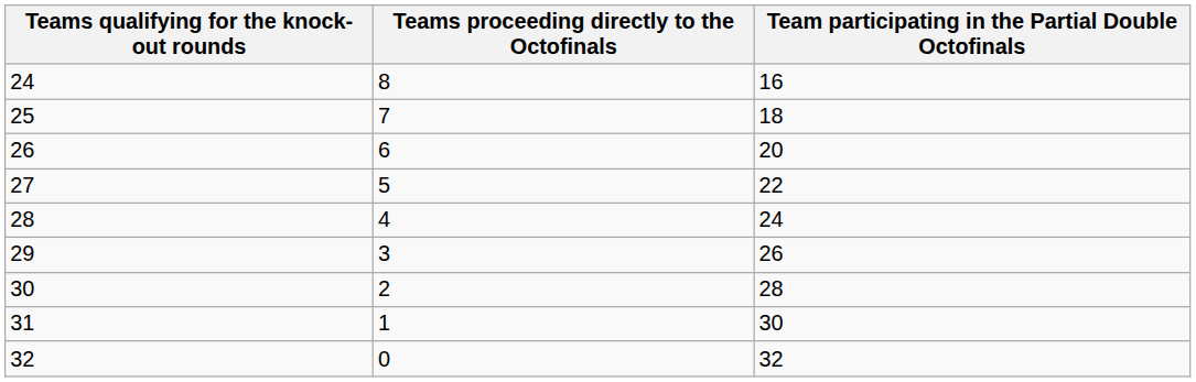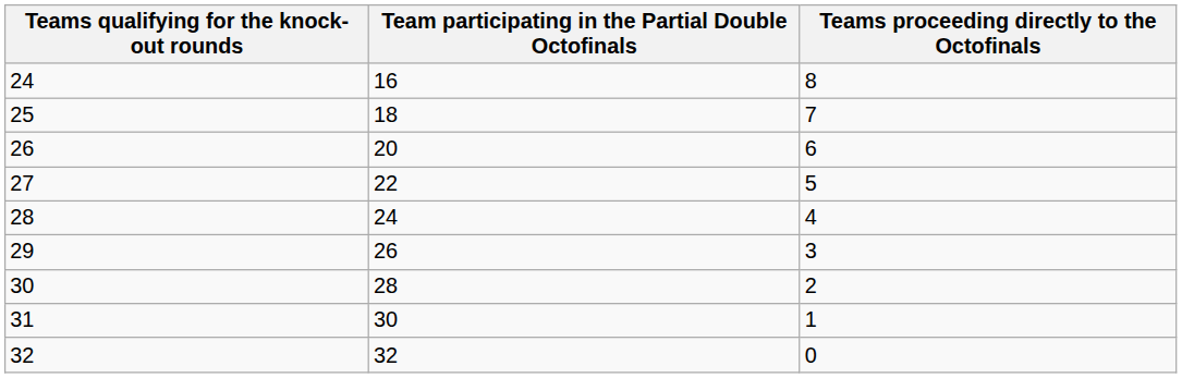 <table class="wikitable">
 <tr>
 <th>Teams qualifying for the knock-out rounds</th>
+<th>Team participating in the Partial Double Octofinals</th>
 <th>Teams proceeding directly to the Octofinals</th>
-<th>Team participating in the Partial Double Octofinals</th>
 </tr>
 <tr>
 <td>24</td>
+<td>16</td>
 <td>8</td>
-<td>16</td>
 </tr>
 <tr>
 <td>25</td>
+<td>18</td>
 <td>7</td>
-<td>18</td>
 </tr>
 <tr>
 <td>26</td>
+<td>20</td>
 <td>6</td>
-<td>20</td>
 </tr>
 <tr>
 <td>27</td>
+<td>22</td>
 <td>5</td>
-<td>22</td>
 </tr>
 <tr>
 <td>28</td>
+<td>24</td>
 <td>4</td>
-<td>24</td>
 </tr>
 <tr>
 <td>29</td>
+<td>26</td>
 <td>3</td>
-<td>26</td>
 </tr>
 <tr>
 <td>30</td>
+<td>28</td>
 <td>2</td>
-<td>28</td>
 </tr>
 <tr>
 <td>31</td>
+<td>30</td>
 <td>1</td>
-<td>30</td>
 </tr>
 <tr>
 <td>32</td>
+<td>32</td>
 <td>0</td>
-<td>32</td>
 </tr>
 </table>
